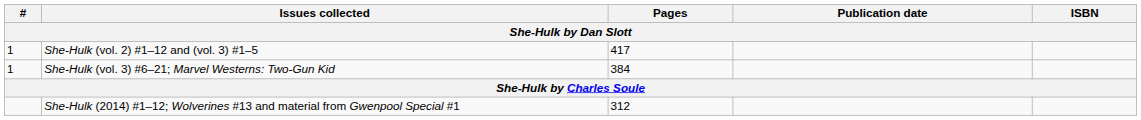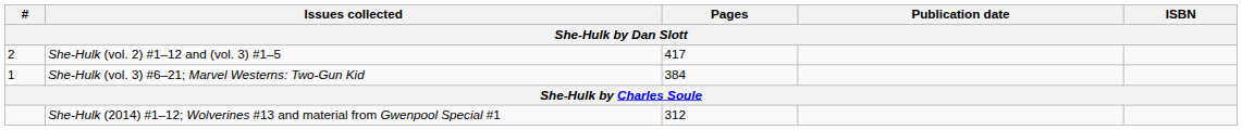 <table class="wikitable sortable" width=98%>
 <tr>
 <th class="unsortable">#</th>
 <th class="unsortable" width="50%">Issues collected</th>
 <th>Pages</th>
 <th>Publication date</th>
 <th class="unsortable">ISBN</th>
 </tr>
 <tr>
 <th colspan="5"><strong><em>She-Hulk by Dan Slott</em></strong></th>
 </tr>
 <tr>
-<td>1</td>
+<td>2</td>
 <td><em>She-Hulk</em> (vol. 2) #1–12 and (vol. 3) #1–5</td>
 <td>417</td>
 <td></td>
 <td></td>
 </tr>
 <tr>
 <td>1</td>
 <td><em>She-Hulk</em> (vol. 3) #6–21; <em>Marvel Westerns: Two-Gun Kid</em></td>
 <td>384</td>
 <td></td>
 <td></td>
 </tr>
 <tr>
 <th colspan="5"><strong><em>She-Hulk by <a href='#'>Charles Soule</a></em></strong></th>
 </tr>
 <tr>
 <td></td>
 <td><em>She-Hulk</em> (2014) #1–12; <em>Wolverines</em> #13 and material from <em>Gwenpool Special</em> #1</td>
 <td>312</td>
 <td></td>
 <td></td>
 </tr>
 </table>
